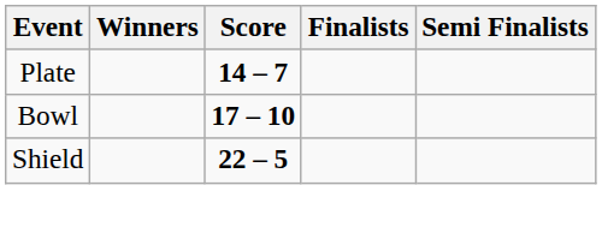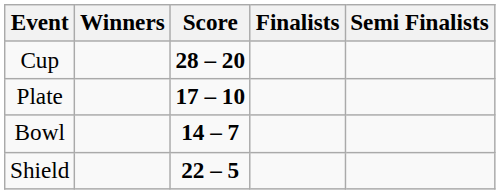 <table class="wikitable" style="text-align: center">
 <tr>
 <th>Event</th>
 <th>Winners</th>
 <th>Score</th>
 <th>Finalists</th>
 <th>Semi Finalists</th>
 </tr>
 <tr>
+<td>Cup</td>
+<td align=left><strong></strong></td>
+<td><strong>28 – 20</strong></td>
+<td align=left></td>
+<td align=left><br></td>
+</tr>
+<tr>
 <td>Plate</td>
 <td align=left><strong></strong></td>
-<td><strong>14 – 7</strong></td>
+<td><strong>17 – 10</strong></td>
 <td align=left></td>
 <td align=left><br></td>
 </tr>
 <tr>
 <td>Bowl</td>
 <td align=left><strong></strong></td>
-<td><strong>17 – 10</strong></td>
+<td><strong>14 – 7</strong></td>
 <td align=left></td>
 <td align=left><br></td>
 </tr>
 <tr>
 <td>Shield</td>
 <td align=left><strong></strong></td>
 <td><strong>22 – 5</strong></td>
 <td align=left></td>
 <td align=left><br></td>
 </tr>
 </table>
